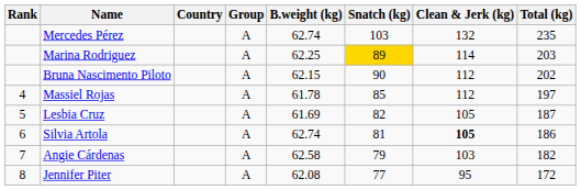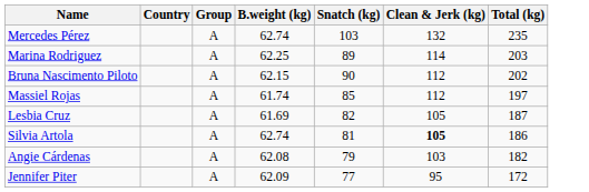 <table class="wikitable sortable" style="text-align:center;">
 <tr>
-<th>Rank</th>
 <th>Name</th>
 <th>Country</th>
 <th>Group</th>
 <th>B.weight (kg)</th>
 <th>Snatch (kg)</th>
 <th>Clean & Jerk (kg)</th>
 <th>Total (kg)</th>
 </tr>
 <tr>
-<td></td>
 <td align=left><a href='#'>Mercedes Pérez</a></td>
 <td align=left></td>
 <td>A</td>
 <td>62.74</td>
 <td>103</td>
 <td>132</td>
 <td>235</td>
 </tr>
 <tr>
-<td></td>
 <td align=left><a href='#'>Marina Rodriguez</a></td>
 <td align=left></td>
 <td>A</td>
 <td>62.25</td>
-<td style="background: gold;">89</td>
+<td>89</td>
 <td>114</td>
 <td>203</td>
 </tr>
 <tr>
-<td></td>
 <td align=left><a href='#'>Bruna Nascimento Piloto</a></td>
 <td align=left></td>
 <td>A</td>
 <td>62.15</td>
 <td>90</td>
 <td>112</td>
 <td>202</td>
 </tr>
 <tr>
-<td>4</td>
 <td align=left><a href='#'>Massiel Rojas</a></td>
 <td align=left></td>
 <td>A</td>
-<td>61.78</td>
+<td>61.74</td>
 <td>85</td>
 <td>112</td>
 <td>197</td>
 </tr>
 <tr>
-<td>5</td>
 <td align=left><a href='#'>Lesbia Cruz</a></td>
 <td align=left></td>
 <td>A</td>
 <td>61.69</td>
 <td>82</td>
 <td>105</td>
 <td>187</td>
 </tr>
 <tr>
-<td>6</td>
 <td align=left><a href='#'>Silvia Artola</a></td>
 <td align=left></td>
 <td>A</td>
 <td>62.74</td>
 <td>81</td>
 <td><strong>105</strong></td>
 <td>186</td>
 </tr>
 <tr>
-<td>7</td>
 <td align=left><a href='#'>Angie Cárdenas</a></td>
 <td align=left></td>
 <td>A</td>
-<td>62.58</td>
+<td>62.08</td>
 <td>79</td>
 <td>103</td>
 <td>182</td>
 </tr>
 <tr>
-<td>8</td>
 <td align=left><a href='#'>Jennifer Piter</a></td>
 <td align=left></td>
 <td>A</td>
-<td>62.08</td>
+<td>62.09</td>
 <td>77</td>
 <td>95</td>
 <td>172</td>
 </tr>
 </table>
